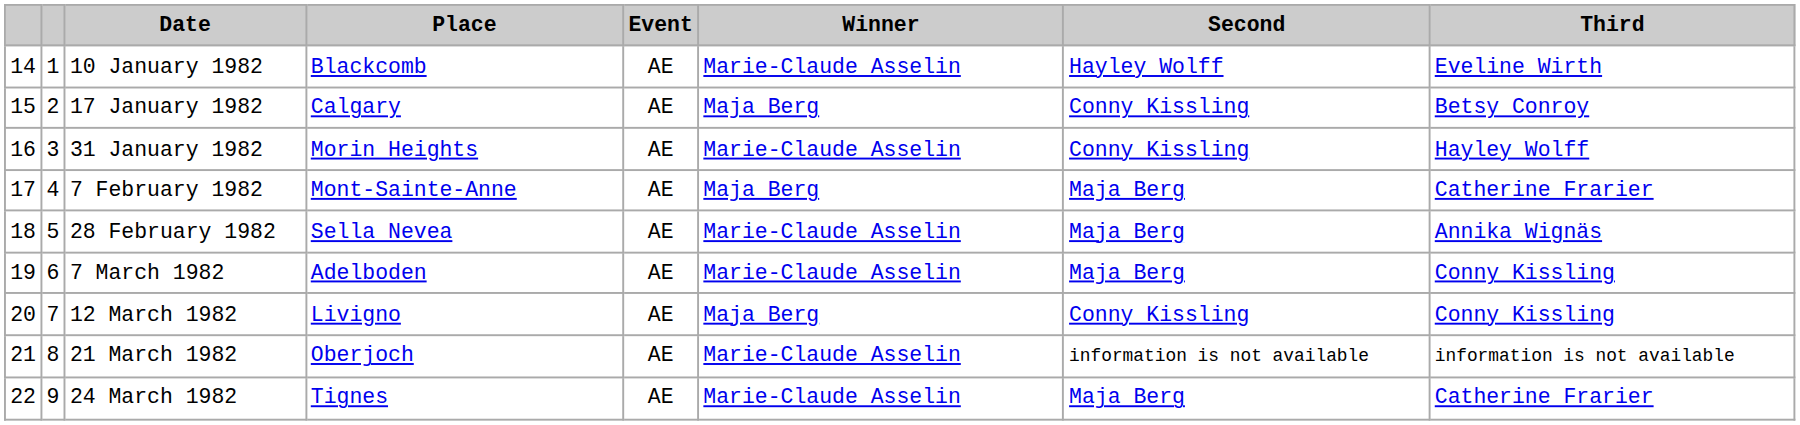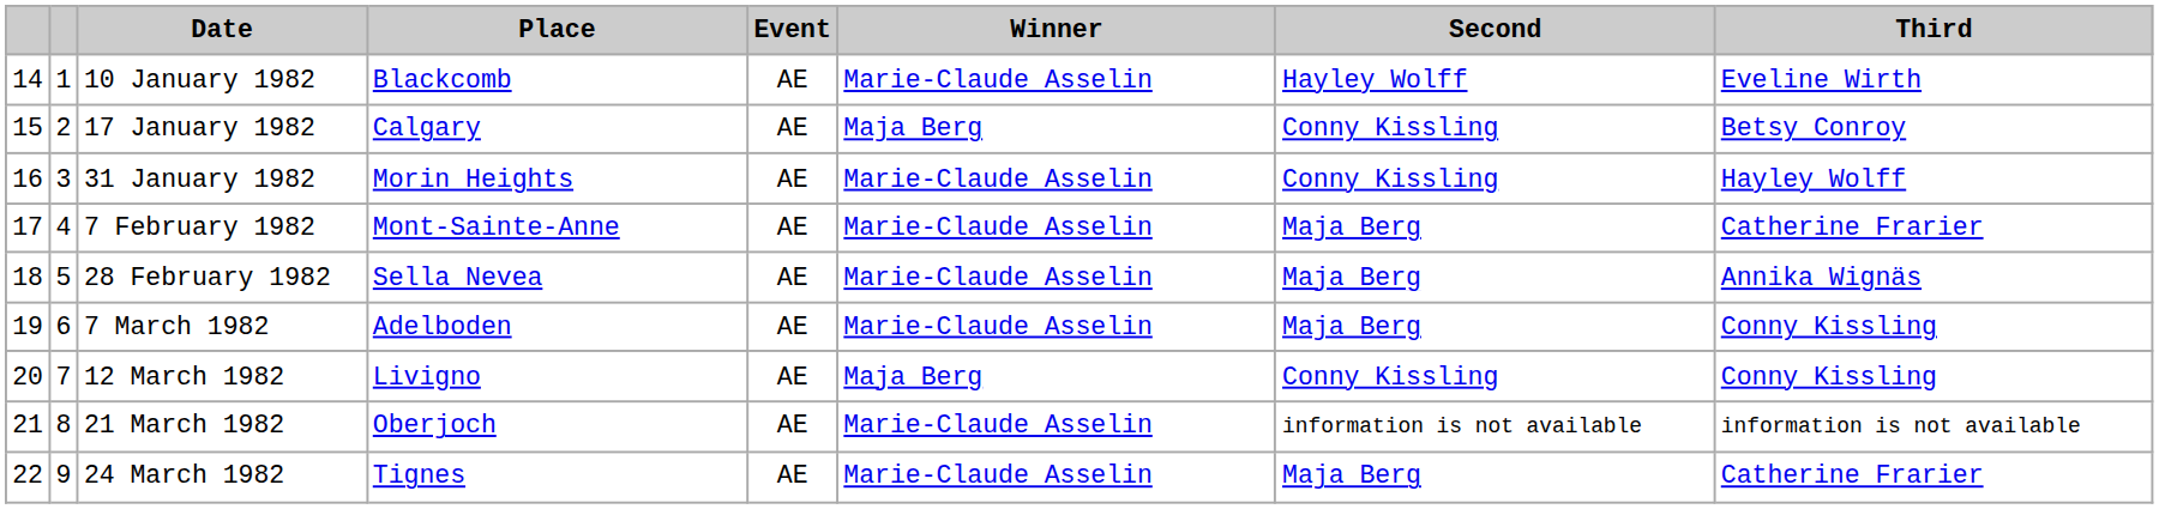 <table class="wikitable plainrowheaders" style="background:#fff; font-size:86%; line-height:16px; border:grey solid 1px; border-collapse:collapse;">
 <tr style="background:#ccc; text-align:center;">
 <th scope="col" style="background:#ccc; width=20 px;"></th>
 <th scope="col" style="background:#ccc; width=30 px;"></th>
 <th scope="col" style="background:#ccc; width:120px;">Date</th>
 <th scope="col" style="background:#ccc; width:160px;">Place</th>
 <th scope="col" style="background:#ccc; width:15px;">Event</th>
 <th scope="col" style="background:#ccc; width:185px;">Winner</th>
 <th scope="col" style="background:#ccc; width:185px;">Second</th>
 <th scope="col" style="background:#ccc; width:185px;">Third</th>
 </tr>
 <tr>
 <td align=center>14</td>
 <td align=center>1</td>
 <td>10 January 1982</td>
 <td> <a href='#'>Blackcomb</a></td>
 <td align=center>AE</td>
 <td> <a href='#'>Marie-Claude Asselin</a></td>
 <td> <a href='#'>Hayley Wolff</a></td>
 <td> <a href='#'>Eveline Wirth</a></td>
 </tr>
 <tr>
 <td align=center>15</td>
 <td align=center>2</td>
 <td>17 January 1982</td>
 <td> <a href='#'>Calgary</a></td>
 <td align=center>AE</td>
 <td> <a href='#'>Maja Berg</a></td>
 <td> <a href='#'>Conny Kissling</a></td>
 <td> <a href='#'>Betsy Conroy</a></td>
 </tr>
 <tr>
 <td align=center>16</td>
 <td align=center>3</td>
 <td>31 January 1982</td>
 <td> <a href='#'>Morin Heights</a></td>
 <td align=center>AE</td>
 <td> <a href='#'>Marie-Claude Asselin</a></td>
 <td> <a href='#'>Conny Kissling</a></td>
 <td> <a href='#'>Hayley Wolff</a></td>
 </tr>
 <tr>
 <td align=center>17</td>
 <td align=center>4</td>
 <td>7 February 1982</td>
 <td> <a href='#'>Mont-Sainte-Anne</a></td>
 <td align=center>AE</td>
-<td> <a href='#'>Maja Berg</a></td>
+<td> <a href='#'>Marie-Claude Asselin</a></td>
 <td> <a href='#'>Maja Berg</a></td>
 <td> <a href='#'>Catherine Frarier</a></td>
 </tr>
 <tr>
 <td align=center>18</td>
 <td align=center>5</td>
 <td>28 February 1982</td>
 <td> <a href='#'>Sella Nevea</a></td>
 <td align=center>AE</td>
 <td> <a href='#'>Marie-Claude Asselin</a></td>
 <td> <a href='#'>Maja Berg</a></td>
 <td> <a href='#'>Annika Wignäs</a></td>
 </tr>
 <tr>
 <td align=center>19</td>
 <td align=center>6</td>
 <td>7 March 1982</td>
 <td> <a href='#'>Adelboden</a></td>
 <td align=center>AE</td>
 <td> <a href='#'>Marie-Claude Asselin</a></td>
 <td> <a href='#'>Maja Berg</a></td>
 <td> <a href='#'>Conny Kissling</a></td>
 </tr>
 <tr>
 <td align=center>20</td>
 <td align=center>7</td>
 <td>12 March 1982</td>
 <td> <a href='#'>Livigno</a></td>
 <td align=center>AE</td>
 <td> <a href='#'>Maja Berg</a></td>
 <td> <a href='#'>Conny Kissling</a></td>
 <td> <a href='#'>Conny Kissling</a></td>
 </tr>
 <tr>
 <td align=center>21</td>
 <td align=center>8</td>
 <td>21 March 1982</td>
 <td> <a href='#'>Oberjoch</a></td>
 <td align=center>AE</td>
 <td> <a href='#'>Marie-Claude Asselin</a></td>
 <td> <small>information is not available</small></td>
 <td> <small>information is not available</small></td>
 </tr>
 <tr>
 <td align=center>22</td>
 <td align=center>9</td>
 <td>24 March 1982</td>
 <td> <a href='#'>Tignes</a></td>
 <td align=center>AE</td>
 <td> <a href='#'>Marie-Claude Asselin</a></td>
 <td> <a href='#'>Maja Berg</a></td>
 <td> <a href='#'>Catherine Frarier</a></td>
 </tr>
 </table>
